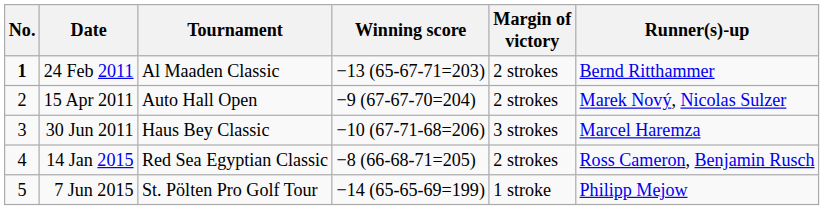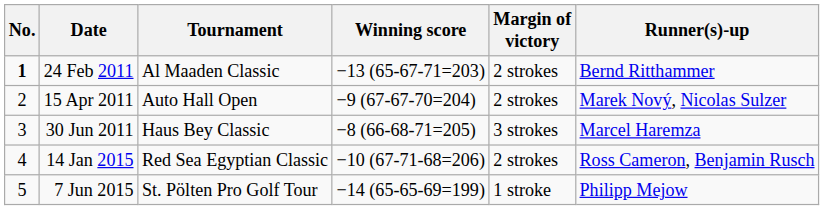 <table class="wikitable" style="font-size:95%;">
 <tr>
 <th>No.</th>
 <th>Date</th>
 <th>Tournament</th>
 <th>Winning score</th>
 <th>Margin of<br>victory</th>
 <th>Runner(s)-up</th>
 </tr>
 <tr>
 <td align=center><strong>1</strong></td>
 <td align=right>24 Feb <a href='#'>2011</a></td>
 <td>Al Maaden Classic</td>
 <td>−13 (65-67-71=203)</td>
 <td>2 strokes</td>
 <td> <a href='#'>Bernd Ritthammer</a></td>
 </tr>
 <tr>
 <td align=center>2</td>
 <td align=right>15 Apr 2011</td>
 <td>Auto Hall Open</td>
 <td>−9 (67-67-70=204)</td>
 <td>2 strokes</td>
 <td> <a href='#'>Marek Nový</a>,  <a href='#'>Nicolas Sulzer</a></td>
 </tr>
 <tr>
 <td align=center>3</td>
 <td align=right>30 Jun 2011</td>
 <td>Haus Bey Classic</td>
-<td>−10 (67-71-68=206)</td>
+<td>−8 (66-68-71=205)</td>
 <td>3 strokes</td>
 <td> <a href='#'>Marcel Haremza</a></td>
 </tr>
 <tr>
 <td align=center>4</td>
 <td align=right>14 Jan <a href='#'>2015</a></td>
 <td>Red Sea Egyptian Classic</td>
-<td>−8 (66-68-71=205)</td>
+<td>−10 (67-71-68=206)</td>
 <td>2 strokes</td>
 <td> <a href='#'>Ross Cameron</a>,  <a href='#'>Benjamin Rusch</a></td>
 </tr>
 <tr>
 <td align=center>5</td>
 <td align=right>7 Jun 2015</td>
 <td>St. Pölten Pro Golf Tour</td>
 <td>−14 (65-65-69=199)</td>
 <td>1 stroke</td>
 <td> <a href='#'>Philipp Mejow</a></td>
 </tr>
 </table>
